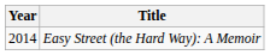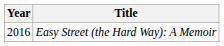 <table class="wikitable">
 <tr>
 <th>Year</th>
 <th>Title</th>
 </tr>
 <tr>
-<td>2014</td>
+<td>2016</td>
 <td><em>Easy Street (the Hard Way): A Memoir</em></td>
 </tr>
 </table>
